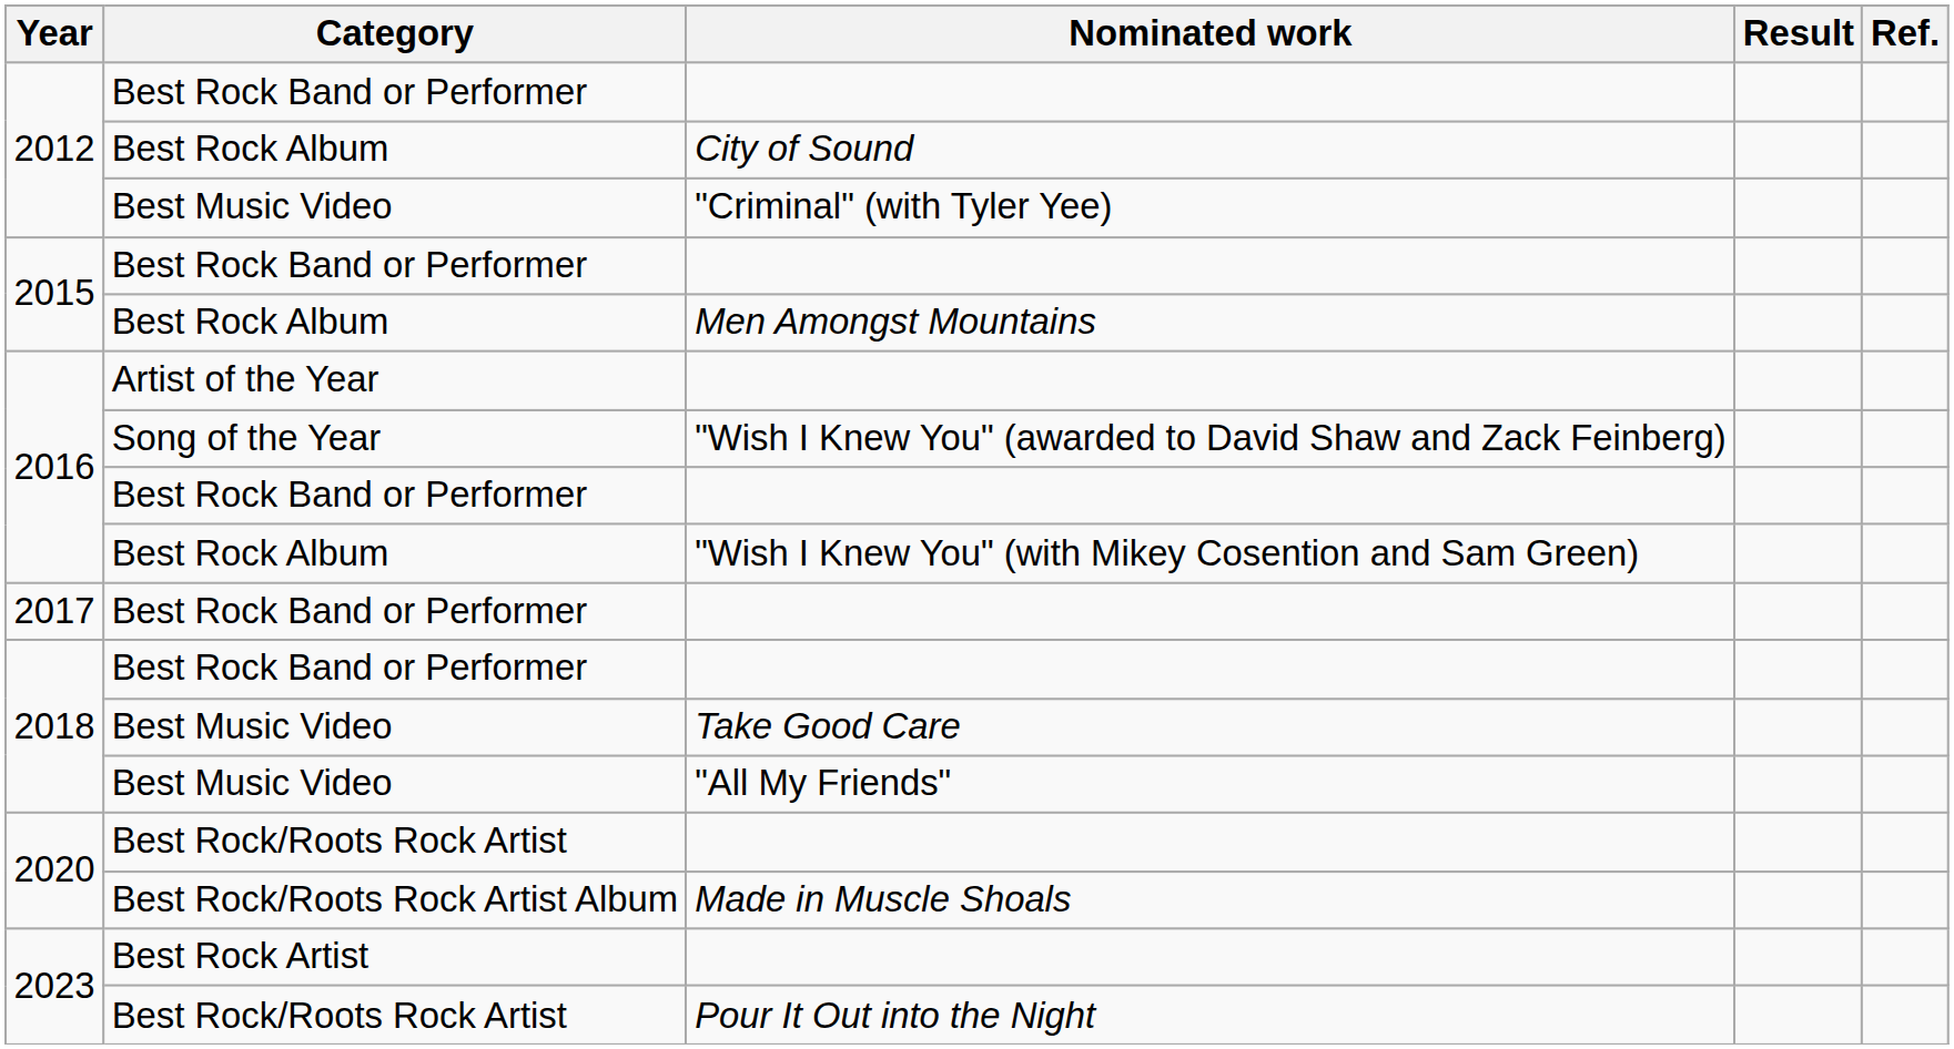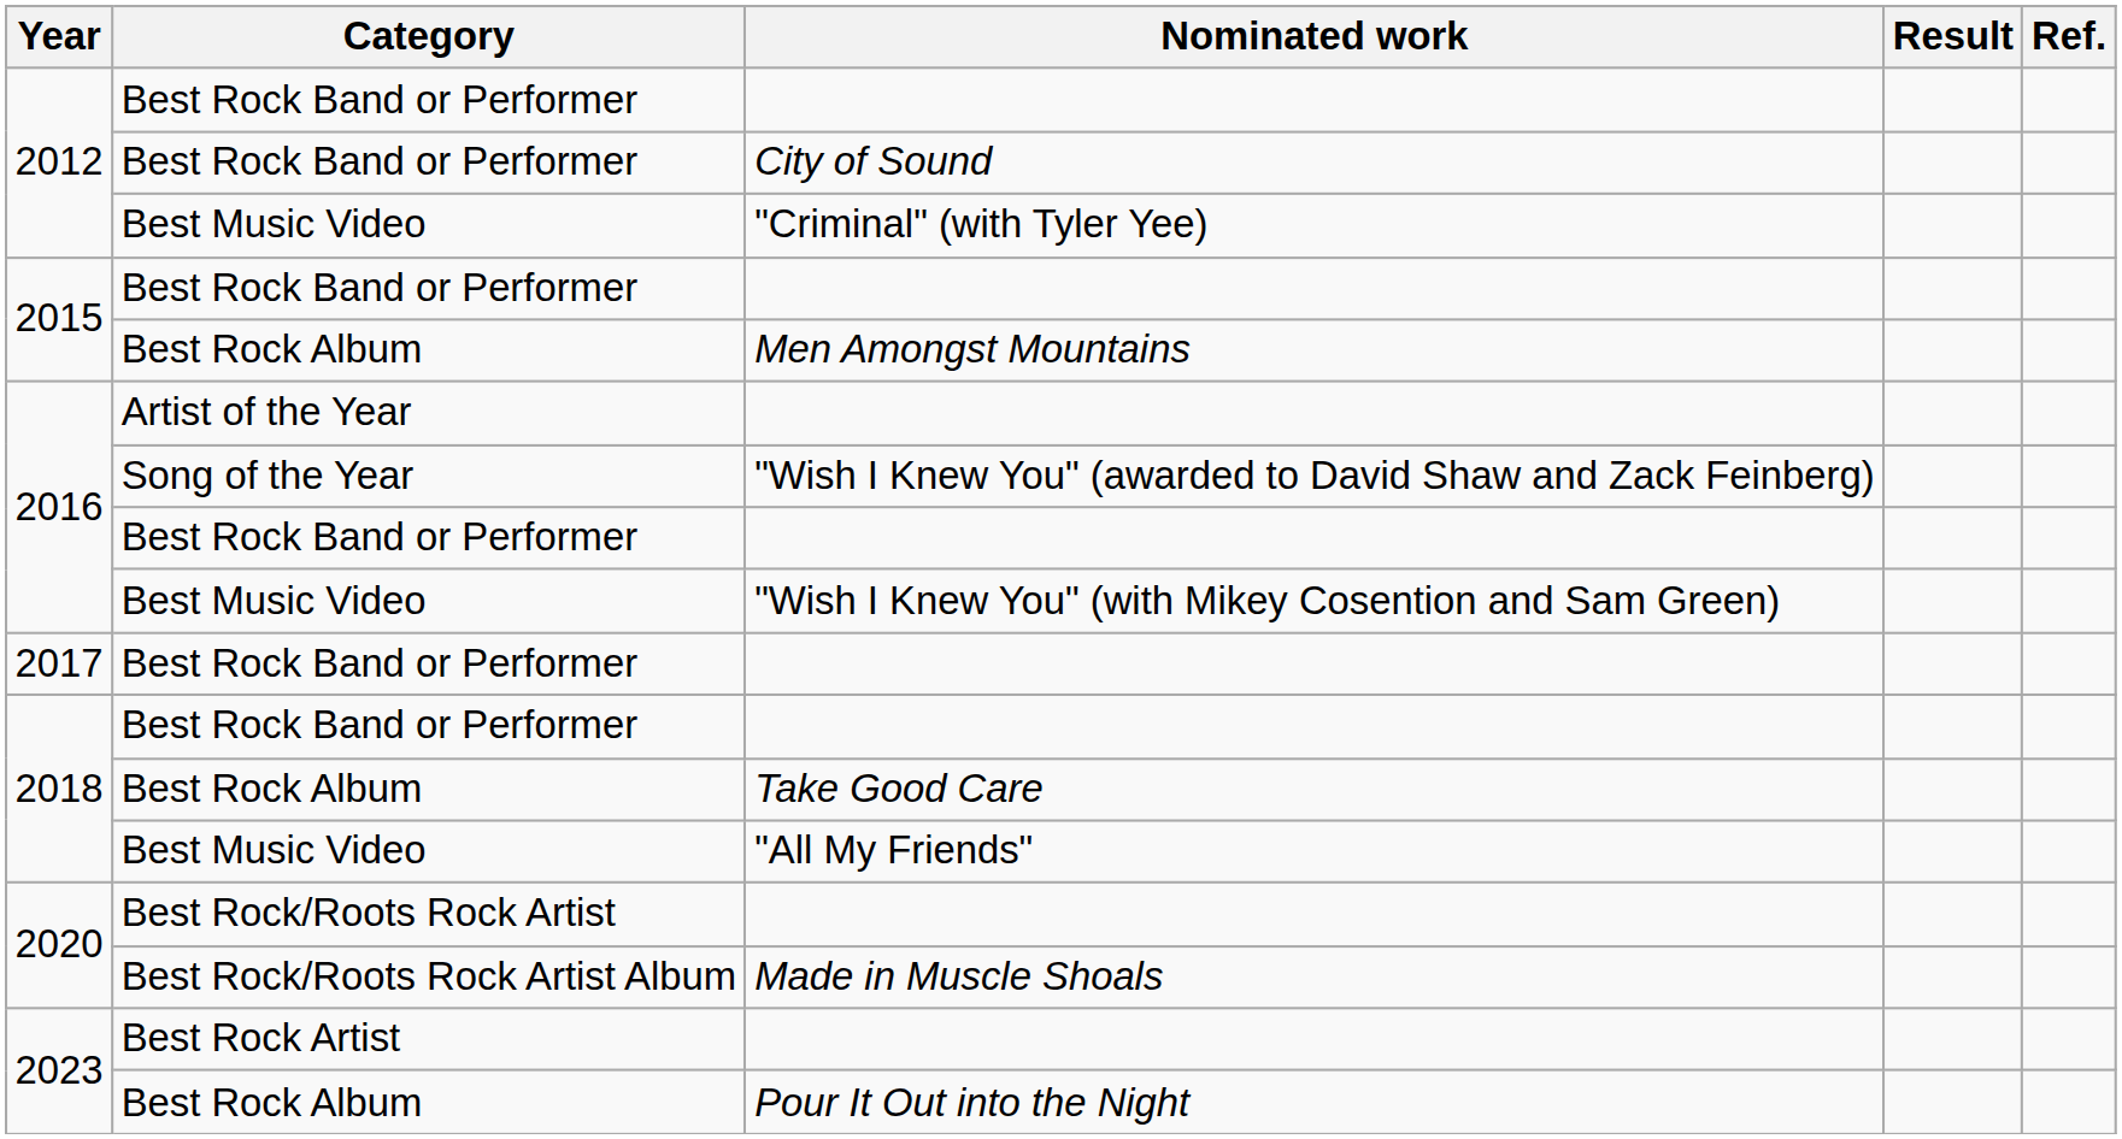 <table class="wikitable">
 <tr>
 <th>Year</th>
 <th>Category</th>
 <th>Nominated work</th>
 <th>Result</th>
 <th>Ref.</th>
 </tr>
 <tr>
 <td rowspan="3">2012</td>
 <td>Best Rock Band or Performer</td>
 <td></td>
 <td></td>
 <td></td>
 </tr>
 <tr>
-<td>Best Rock Album</td>
+<td>Best Rock Band or Performer</td>
 <td><em>City of Sound</em></td>
 <td></td>
 <td></td>
 </tr>
 <tr>
 <td>Best Music Video</td>
 <td>"Criminal" (with Tyler Yee)</td>
 <td></td>
 <td></td>
 </tr>
 <tr>
 <td rowspan="2">2015</td>
 <td>Best Rock Band or Performer</td>
 <td></td>
 <td></td>
 <td></td>
 </tr>
 <tr>
 <td>Best Rock Album</td>
 <td><em>Men Amongst Mountains</em></td>
 <td></td>
 <td></td>
 </tr>
 <tr>
 <td rowspan="4">2016</td>
 <td>Artist of the Year</td>
 <td></td>
 <td></td>
 <td></td>
 </tr>
 <tr>
 <td>Song of the Year</td>
 <td>"Wish I Knew You" (awarded to David Shaw and Zack Feinberg)</td>
 <td></td>
 <td></td>
 </tr>
 <tr>
 <td>Best Rock Band or Performer</td>
 <td></td>
 <td></td>
 <td></td>
 </tr>
 <tr>
-<td>Best Rock Album</td>
+<td>Best Music Video</td>
 <td>"Wish I Knew You" (with Mikey Cosention and Sam Green)</td>
 <td></td>
 <td></td>
 </tr>
 <tr>
 <td>2017</td>
 <td>Best Rock Band or Performer</td>
 <td></td>
 <td></td>
 <td></td>
 </tr>
 <tr>
 <td rowspan="3">2018</td>
 <td>Best Rock Band or Performer</td>
 <td></td>
 <td></td>
 <td></td>
 </tr>
 <tr>
-<td>Best Music Video</td>
+<td>Best Rock Album</td>
 <td><em>Take Good Care</em></td>
 <td></td>
 <td></td>
 </tr>
 <tr>
 <td>Best Music Video</td>
 <td>"All My Friends"</td>
 <td></td>
 <td></td>
 </tr>
 <tr>
 <td rowspan="2">2020</td>
 <td>Best Rock/Roots Rock Artist</td>
 <td></td>
 <td></td>
 <td></td>
 </tr>
 <tr>
 <td>Best Rock/Roots Rock Artist Album</td>
 <td><em>Made in Muscle Shoals</em></td>
 <td></td>
 <td></td>
 </tr>
 <tr>
 <td rowspan="2">2023</td>
 <td>Best Rock Artist</td>
 <td></td>
 <td></td>
 <td></td>
 </tr>
 <tr>
-<td>Best Rock/Roots Rock Artist</td>
+<td>Best Rock Album</td>
 <td><em>Pour It Out into the Night</em></td>
 <td></td>
 <td></td>
 </tr>
 </table>
